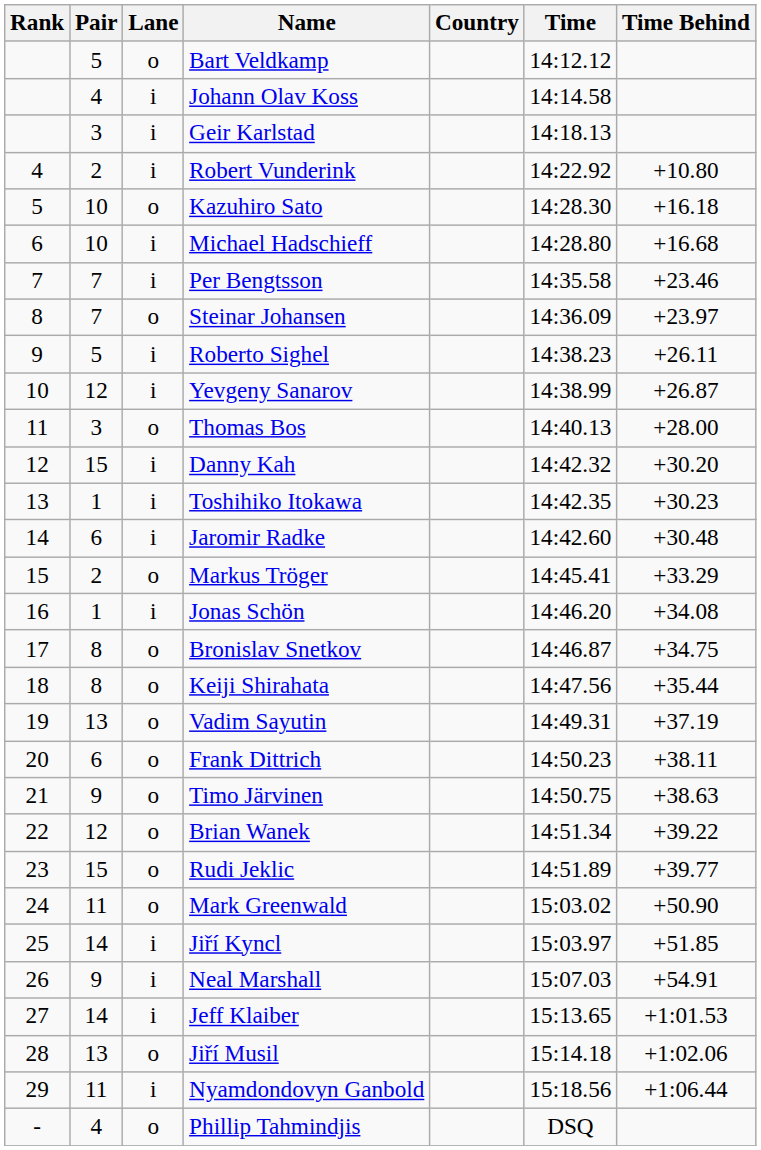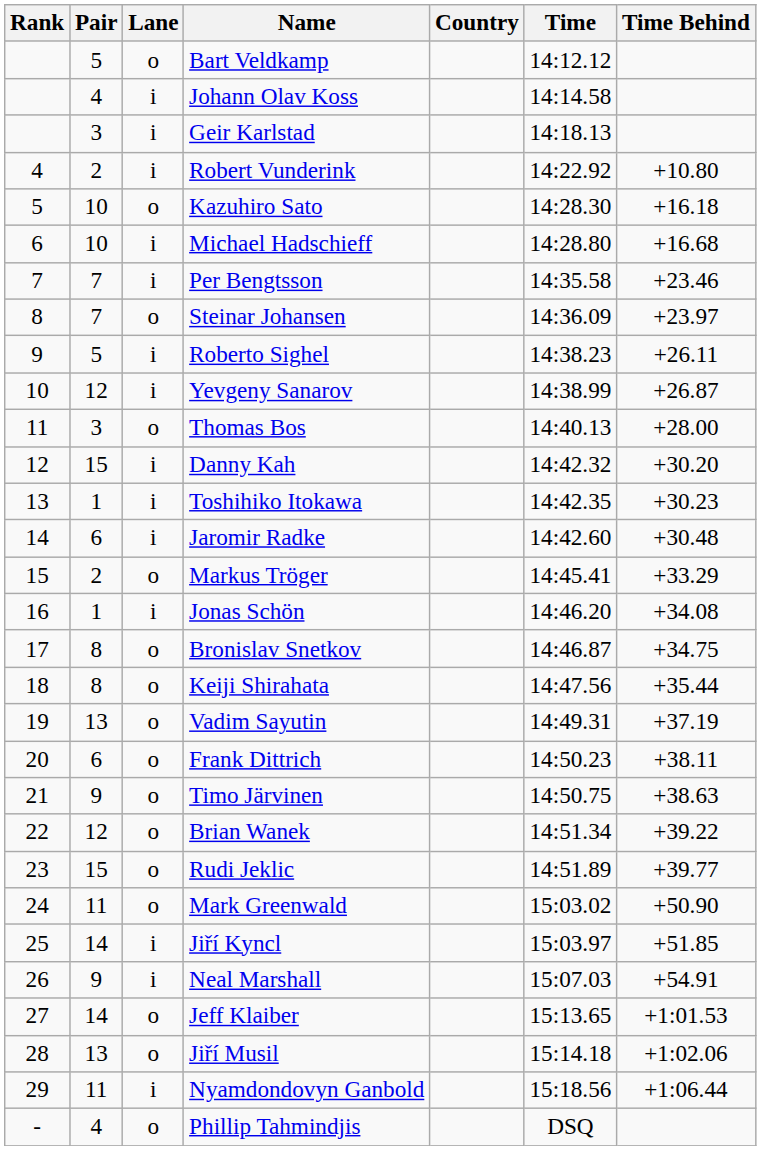 <table class="wikitable sortable" style="text-align:center">
 <tr>
 <th>Rank</th>
 <th>Pair</th>
 <th>Lane</th>
 <th>Name</th>
 <th>Country</th>
 <th>Time</th>
 <th>Time Behind</th>
 </tr>
 <tr>
 <td></td>
 <td>5</td>
 <td>o</td>
 <td align=left><a href='#'>Bart Veldkamp</a></td>
 <td align=left></td>
 <td>14:12.12</td>
 <td></td>
 </tr>
 <tr>
 <td></td>
 <td>4</td>
 <td>i</td>
 <td align=left><a href='#'>Johann Olav Koss</a></td>
 <td align=left></td>
 <td>14:14.58</td>
 <td></td>
 </tr>
 <tr>
 <td></td>
 <td>3</td>
 <td>i</td>
 <td align=left><a href='#'>Geir Karlstad</a></td>
 <td align=left></td>
 <td>14:18.13</td>
 <td></td>
 </tr>
 <tr>
 <td>4</td>
 <td>2</td>
 <td>i</td>
 <td align=left><a href='#'>Robert Vunderink</a></td>
 <td align=left></td>
 <td>14:22.92</td>
 <td>+10.80</td>
 </tr>
 <tr>
 <td>5</td>
 <td>10</td>
 <td>o</td>
 <td align=left><a href='#'>Kazuhiro Sato</a></td>
 <td align=left></td>
 <td>14:28.30</td>
 <td>+16.18</td>
 </tr>
 <tr>
 <td>6</td>
 <td>10</td>
 <td>i</td>
 <td align=left><a href='#'>Michael Hadschieff</a></td>
 <td align=left></td>
 <td>14:28.80</td>
 <td>+16.68</td>
 </tr>
 <tr>
 <td>7</td>
 <td>7</td>
 <td>i</td>
 <td align=left><a href='#'>Per Bengtsson</a></td>
 <td align=left></td>
 <td>14:35.58</td>
 <td>+23.46</td>
 </tr>
 <tr>
 <td>8</td>
 <td>7</td>
 <td>o</td>
 <td align=left><a href='#'>Steinar Johansen</a></td>
 <td align=left></td>
 <td>14:36.09</td>
 <td>+23.97</td>
 </tr>
 <tr>
 <td>9</td>
 <td>5</td>
 <td>i</td>
 <td align=left><a href='#'>Roberto Sighel</a></td>
 <td align=left></td>
 <td>14:38.23</td>
 <td>+26.11</td>
 </tr>
 <tr>
 <td>10</td>
 <td>12</td>
 <td>i</td>
 <td align=left><a href='#'>Yevgeny Sanarov</a></td>
 <td align=left></td>
 <td>14:38.99</td>
 <td>+26.87</td>
 </tr>
 <tr>
 <td>11</td>
 <td>3</td>
 <td>o</td>
 <td align=left><a href='#'>Thomas Bos</a></td>
 <td align=left></td>
 <td>14:40.13</td>
 <td>+28.00</td>
 </tr>
 <tr>
 <td>12</td>
 <td>15</td>
 <td>i</td>
 <td align=left><a href='#'>Danny Kah</a></td>
 <td align=left></td>
 <td>14:42.32</td>
 <td>+30.20</td>
 </tr>
 <tr>
 <td>13</td>
 <td>1</td>
 <td>i</td>
 <td align=left><a href='#'>Toshihiko Itokawa</a></td>
 <td align=left></td>
 <td>14:42.35</td>
 <td>+30.23</td>
 </tr>
 <tr>
 <td>14</td>
 <td>6</td>
 <td>i</td>
 <td align=left><a href='#'>Jaromir Radke</a></td>
 <td align=left></td>
 <td>14:42.60</td>
 <td>+30.48</td>
 </tr>
 <tr>
 <td>15</td>
 <td>2</td>
 <td>o</td>
 <td align=left><a href='#'>Markus Tröger</a></td>
 <td align=left></td>
 <td>14:45.41</td>
 <td>+33.29</td>
 </tr>
 <tr>
 <td>16</td>
 <td>1</td>
 <td>i</td>
 <td align=left><a href='#'>Jonas Schön</a></td>
 <td align=left></td>
 <td>14:46.20</td>
 <td>+34.08</td>
 </tr>
 <tr>
 <td>17</td>
 <td>8</td>
 <td>o</td>
 <td align=left><a href='#'>Bronislav Snetkov</a></td>
 <td align=left></td>
 <td>14:46.87</td>
 <td>+34.75</td>
 </tr>
 <tr>
 <td>18</td>
 <td>8</td>
 <td>o</td>
 <td align=left><a href='#'>Keiji Shirahata</a></td>
 <td align=left></td>
 <td>14:47.56</td>
 <td>+35.44</td>
 </tr>
 <tr>
 <td>19</td>
 <td>13</td>
 <td>o</td>
 <td align=left><a href='#'>Vadim Sayutin</a></td>
 <td align=left></td>
 <td>14:49.31</td>
 <td>+37.19</td>
 </tr>
 <tr>
 <td>20</td>
 <td>6</td>
 <td>o</td>
 <td align=left><a href='#'>Frank Dittrich</a></td>
 <td align=left></td>
 <td>14:50.23</td>
 <td>+38.11</td>
 </tr>
 <tr>
 <td>21</td>
 <td>9</td>
 <td>o</td>
 <td align=left><a href='#'>Timo Järvinen</a></td>
 <td align=left></td>
 <td>14:50.75</td>
 <td>+38.63</td>
 </tr>
 <tr>
 <td>22</td>
 <td>12</td>
 <td>o</td>
 <td align=left><a href='#'>Brian Wanek</a></td>
 <td align=left></td>
 <td>14:51.34</td>
 <td>+39.22</td>
 </tr>
 <tr>
 <td>23</td>
 <td>15</td>
 <td>o</td>
 <td align=left><a href='#'>Rudi Jeklic</a></td>
 <td align=left></td>
 <td>14:51.89</td>
 <td>+39.77</td>
 </tr>
 <tr>
 <td>24</td>
 <td>11</td>
 <td>o</td>
 <td align=left><a href='#'>Mark Greenwald</a></td>
 <td align=left></td>
 <td>15:03.02</td>
 <td>+50.90</td>
 </tr>
 <tr>
 <td>25</td>
 <td>14</td>
 <td>i</td>
 <td align=left><a href='#'>Jiří Kyncl</a></td>
 <td align=left></td>
 <td>15:03.97</td>
 <td>+51.85</td>
 </tr>
 <tr>
 <td>26</td>
 <td>9</td>
 <td>i</td>
 <td align=left><a href='#'>Neal Marshall</a></td>
 <td align=left></td>
 <td>15:07.03</td>
 <td>+54.91</td>
 </tr>
 <tr>
 <td>27</td>
 <td>14</td>
-<td>i</td>
+<td>o</td>
 <td align=left><a href='#'>Jeff Klaiber</a></td>
 <td align=left></td>
 <td>15:13.65</td>
 <td>+1:01.53</td>
 </tr>
 <tr>
 <td>28</td>
 <td>13</td>
 <td>o</td>
 <td align=left><a href='#'>Jiří Musil</a></td>
 <td align=left></td>
 <td>15:14.18</td>
 <td>+1:02.06</td>
 </tr>
 <tr>
 <td>29</td>
 <td>11</td>
 <td>i</td>
 <td align=left><a href='#'>Nyamdondovyn Ganbold</a></td>
 <td align=left></td>
 <td>15:18.56</td>
 <td>+1:06.44</td>
 </tr>
 <tr>
 <td>-</td>
 <td>4</td>
 <td>o</td>
 <td align=left><a href='#'>Phillip Tahmindjis</a></td>
 <td align=left></td>
 <td>DSQ</td>
 <td></td>
 </tr>
 </table>
